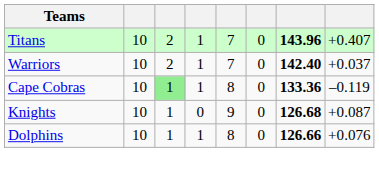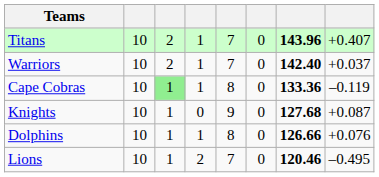 <table class="wikitable" style="text-align:center">
 <tr>
 <th style="width:120px">Teams</th>
 <th style="width:25px"></th>
 <th style="width:25px"></th>
 <th style="width:25px"></th>
 <th style="width:25px"></th>
 <th style="width:25px"></th>
 <th style="width:25px"></th>
 <th style="width:40px"></th>
 </tr>
 <tr style="background:#cfc">
 <td style="text-align:left"><a href='#'>Titans</a></td>
 <td>10</td>
 <td>2</td>
 <td>1</td>
 <td>7</td>
 <td>0</td>
 <td><strong>143.96</strong></td>
 <td>+0.407</td>
 </tr>
 <tr>
 <td style="text-align:left"><a href='#'>Warriors</a></td>
 <td>10</td>
 <td>2</td>
 <td>1</td>
 <td>7</td>
 <td>0</td>
 <td><strong>142.40</strong></td>
 <td>+0.037</td>
 </tr>
 <tr>
 <td style="text-align:left"><a href='#'>Cape Cobras</a></td>
 <td>10</td>
 <td style="background: lightgreen;">1</td>
 <td>1</td>
 <td>8</td>
 <td>0</td>
 <td><strong>133.36</strong></td>
 <td>–0.119</td>
 </tr>
 <tr>
 <td style="text-align:left"><a href='#'>Knights</a></td>
 <td>10</td>
 <td>1</td>
 <td>0</td>
 <td>9</td>
 <td>0</td>
-<td><strong>126.68</strong></td>
+<td><strong>127.68</strong></td>
 <td>+0.087</td>
 </tr>
 <tr>
 <td style="text-align:left"><a href='#'>Dolphins</a></td>
 <td>10</td>
 <td>1</td>
 <td>1</td>
 <td>8</td>
 <td>0</td>
 <td><strong>126.66</strong></td>
 <td>+0.076</td>
 </tr>
+<tr>
+<td style="text-align:left"><a href='#'>Lions</a></td>
+<td>10</td>
+<td>1</td>
+<td>2</td>
+<td>7</td>
+<td>0</td>
+<td><strong>120.46</strong></td>
+<td>–0.495</td>
+</tr>
 </table>
